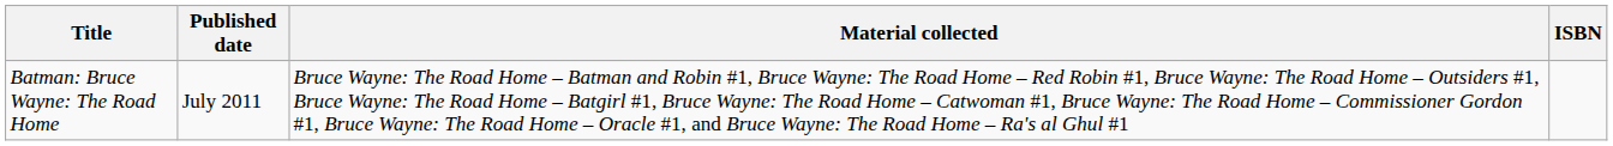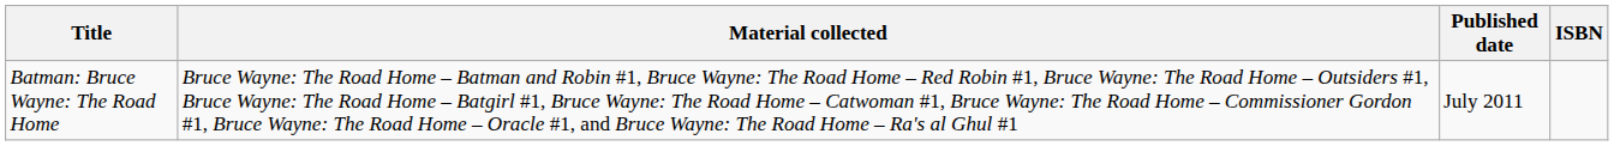 <table class="wikitable">
 <tr>
 <th>Title</th>
+<th>Material collected</th>
 <th>Published date</th>
-<th>Material collected</th>
 <th>ISBN</th>
 </tr>
 <tr>
 <td><em>Batman: Bruce Wayne: The Road Home</em></td>
+<td><em>Bruce Wayne: The Road Home – Batman and Robin</em> #1, <em>Bruce Wayne: The Road Home – Red Robin</em> #1, <em>Bruce Wayne: The Road Home – Outsiders</em> #1, <em>Bruce Wayne: The Road Home – Batgirl</em> #1, <em>Bruce Wayne: The Road Home – Catwoman</em> #1, <em>Bruce Wayne: The Road Home – Commissioner Gordon</em> #1, <em>Bruce Wayne: The Road Home – Oracle</em> #1, and <em>Bruce Wayne: The Road Home – Ra's al Ghul</em> #1</td>
 <td>July 2011</td>
-<td><em>Bruce Wayne: The Road Home – Batman and Robin</em> #1, <em>Bruce Wayne: The Road Home – Red Robin</em> #1, <em>Bruce Wayne: The Road Home – Outsiders</em> #1, <em>Bruce Wayne: The Road Home – Batgirl</em> #1, <em>Bruce Wayne: The Road Home – Catwoman</em> #1, <em>Bruce Wayne: The Road Home – Commissioner Gordon</em> #1, <em>Bruce Wayne: The Road Home – Oracle</em> #1, and <em>Bruce Wayne: The Road Home – Ra's al Ghul</em> #1</td>
 <td></td>
 </tr>
 </table>
